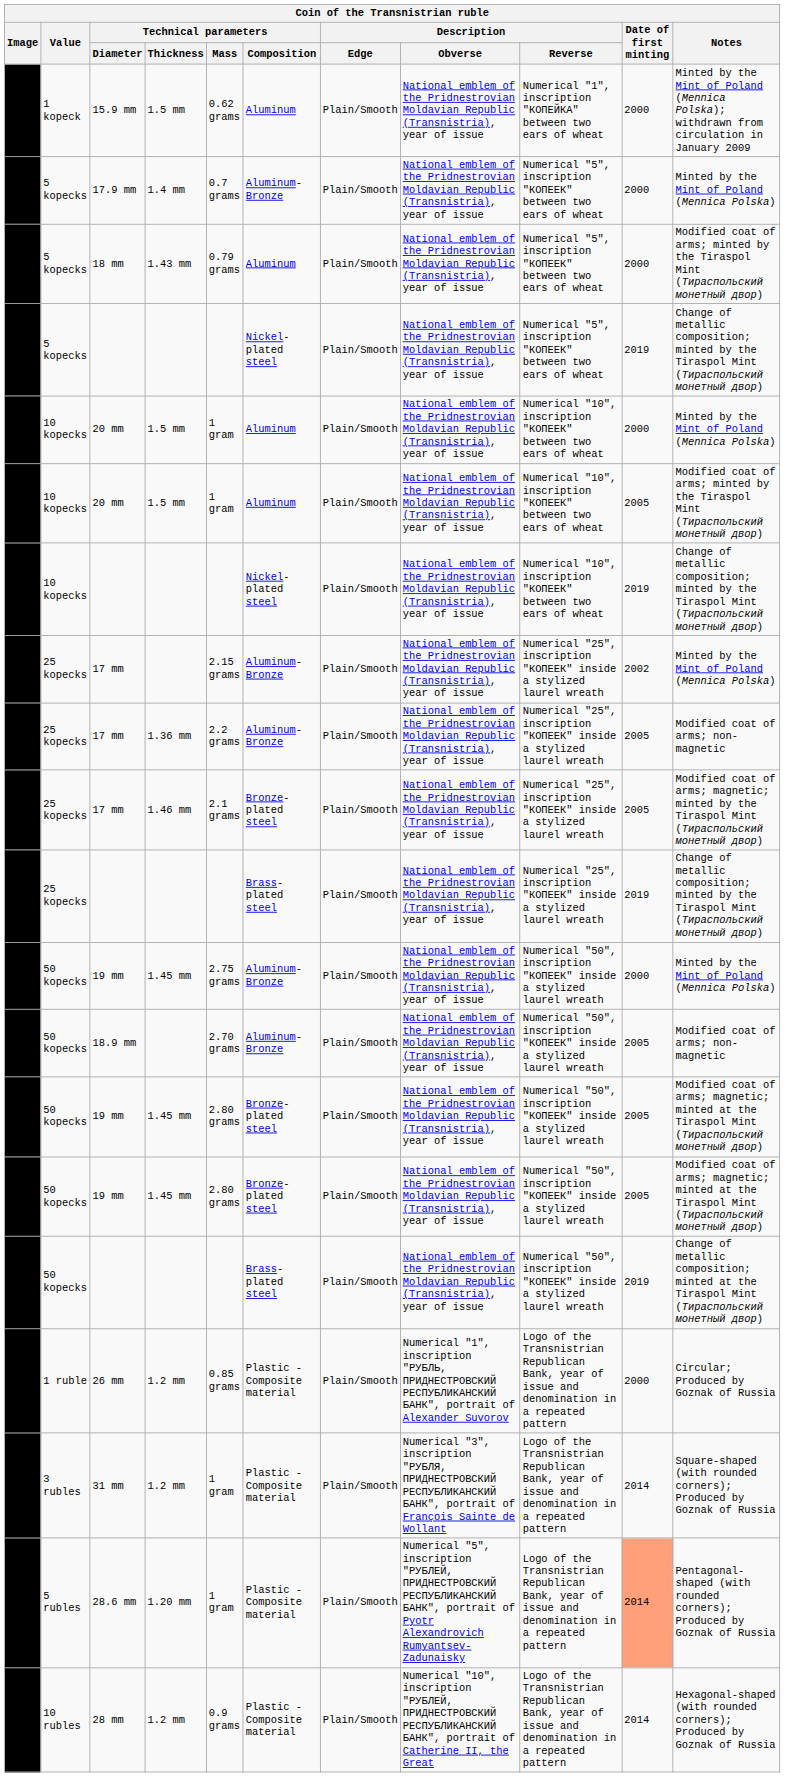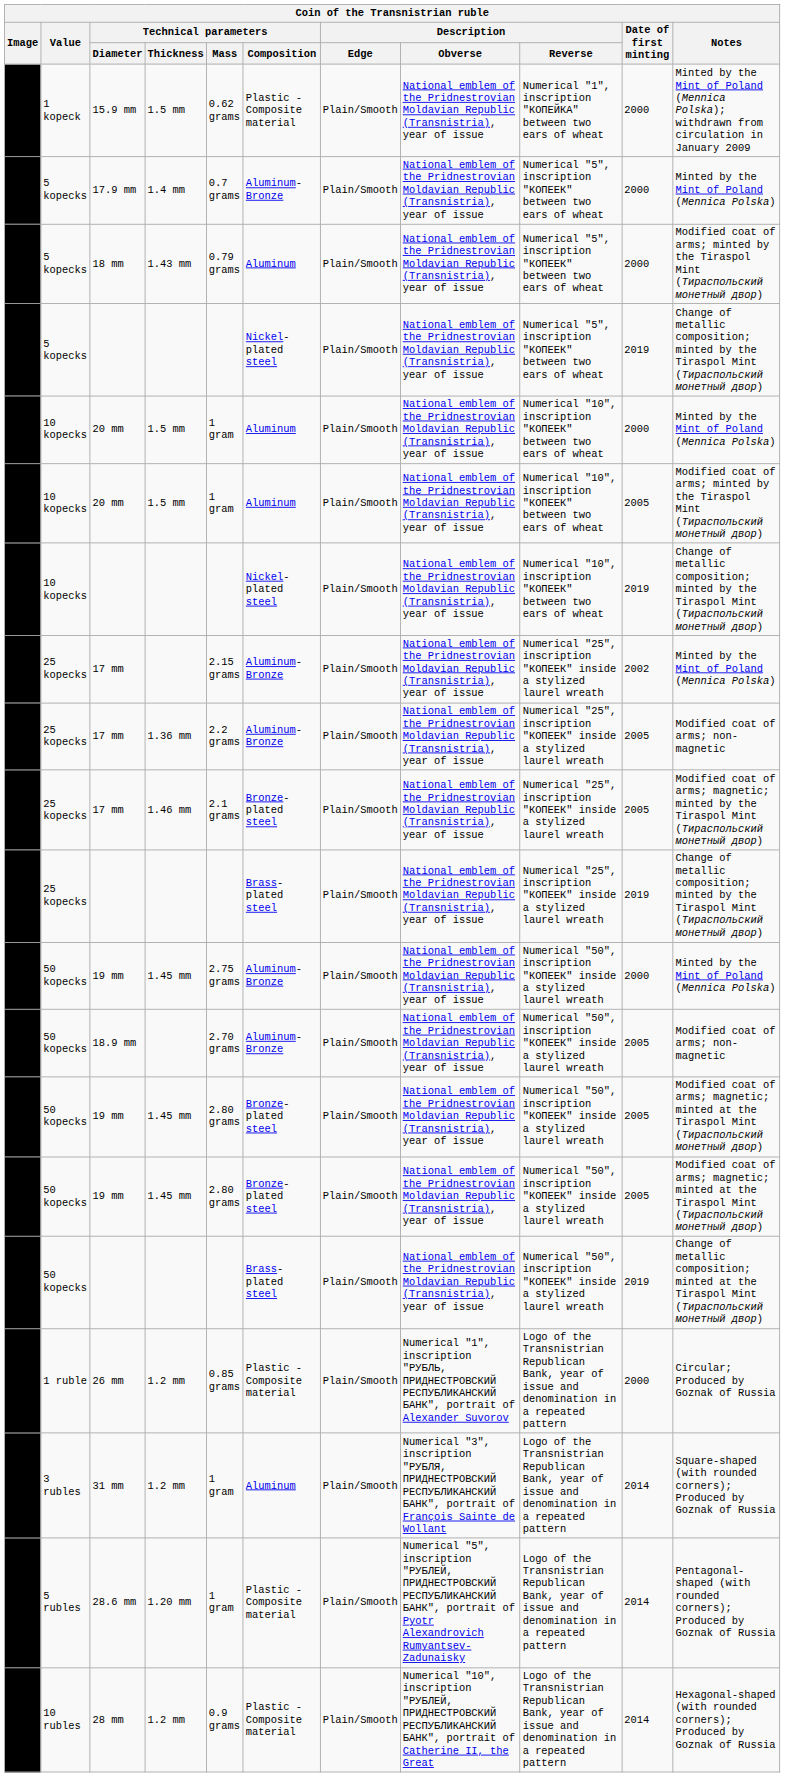 <table class="wikitable" style="font-size: 90%">
 <tr>
 <th colspan="11">Coin of the Transnistrian ruble</th>
 </tr>
 <tr>
 <th rowspan="2">Image</th>
 <th rowspan="2">Value</th>
 <th colspan="4">Technical parameters</th>
 <th colspan="3">Description</th>
 <th rowspan="2">Date of first minting</th>
 <th rowspan="2">Notes</th>
 </tr>
 <tr>
 <th>Diameter</th>
 <th>Thickness</th>
 <th>Mass</th>
 <th>Composition</th>
 <th>Edge</th>
 <th>Obverse</th>
 <th>Reverse</th>
 </tr>
 <tr>
 <td style="text-align:center; background:#000;"></td>
 <td>1 kopeck</td>
 <td>15.9 mm</td>
 <td>1.5 mm</td>
 <td>0.62 grams</td>
-<td><a href='#'>Aluminum</a></td>
+<td>Plastic - Composite material</td>
 <td>Plain/Smooth</td>
 <td><a href='#'>National emblem of the Pridnestrovian Moldavian Republic (Transnistria)</a>, year of issue</td>
 <td>Numerical "1", inscription "КОПЕЙКА" between two ears of wheat</td>
 <td>2000</td>
 <td>Minted by the <a href='#'>Mint of Poland</a> (<em>Mennica Polska</em>); withdrawn from circulation in January 2009</td>
 </tr>
 <tr>
 <td style="text-align:center; background:#000;"></td>
 <td>5 kopecks</td>
 <td>17.9 mm</td>
 <td>1.4 mm</td>
 <td>0.7 grams</td>
 <td><a href='#'>Aluminum</a>-<a href='#'>Bronze</a></td>
 <td>Plain/Smooth</td>
 <td><a href='#'>National emblem of the Pridnestrovian Moldavian Republic (Transnistria)</a>, year of issue</td>
 <td>Numerical "5", inscription "КОПЕЕК" between two ears of wheat</td>
 <td>2000</td>
 <td>Minted by the <a href='#'>Mint of Poland</a> (<em>Mennica Polska</em>)</td>
 </tr>
 <tr>
 <td style="text-align:center; background:#000;"></td>
 <td>5 kopecks</td>
 <td>18 mm</td>
 <td>1.43 mm</td>
 <td>0.79 grams</td>
 <td><a href='#'>Aluminum</a></td>
 <td>Plain/Smooth</td>
 <td><a href='#'>National emblem of the Pridnestrovian Moldavian Republic (Transnistria)</a>, year of issue</td>
 <td>Numerical "5", inscription "КОПЕЕК" between two ears of wheat</td>
 <td>2000</td>
 <td>Modified coat of arms; minted by the Tiraspol Mint (<em>Тираспольский монетный двор</em>)</td>
 </tr>
 <tr>
 <td style="text-align:center; background:#000;"></td>
 <td>5 kopecks</td>
 <td></td>
 <td></td>
 <td></td>
 <td><a href='#'>Nickel</a>-plated <a href='#'>steel</a></td>
 <td>Plain/Smooth</td>
 <td><a href='#'>National emblem of the Pridnestrovian Moldavian Republic (Transnistria)</a>, year of issue</td>
 <td>Numerical "5", inscription "КОПЕЕК" between two ears of wheat</td>
 <td>2019</td>
 <td>Change of metallic composition; minted by the Tiraspol Mint (<em>Тираспольский монетный двор</em>)</td>
 </tr>
 <tr>
 <td style="text-align:center; background:#000;"></td>
 <td>10 kopecks</td>
 <td>20 mm</td>
 <td>1.5 mm</td>
 <td>1 gram</td>
 <td><a href='#'>Aluminum</a></td>
 <td>Plain/Smooth</td>
 <td><a href='#'>National emblem of the Pridnestrovian Moldavian Republic (Transnistria)</a>, year of issue</td>
 <td>Numerical "10", inscription "КОПЕЕК" between two ears of wheat</td>
 <td>2000</td>
 <td>Minted by the <a href='#'>Mint of Poland</a> (<em>Mennica Polska</em>)</td>
 </tr>
 <tr>
 <td style="text-align:center; background:#000;"></td>
 <td>10 kopecks</td>
 <td>20 mm</td>
 <td>1.5 mm</td>
 <td>1 gram</td>
 <td><a href='#'>Aluminum</a></td>
 <td>Plain/Smooth</td>
 <td><a href='#'>National emblem of the Pridnestrovian Moldavian Republic (Transnistria)</a>, year of issue</td>
 <td>Numerical "10", inscription "КОПЕЕК" between two ears of wheat</td>
 <td>2005</td>
 <td>Modified coat of arms; minted by the Tiraspol Mint (<em>Тираспольский монетный двор</em>)</td>
 </tr>
 <tr>
 <td style="text-align:center; background:#000;"></td>
 <td>10 kopecks</td>
 <td></td>
 <td></td>
 <td></td>
 <td><a href='#'>Nickel</a>-plated <a href='#'>steel</a></td>
 <td>Plain/Smooth</td>
 <td><a href='#'>National emblem of the Pridnestrovian Moldavian Republic (Transnistria)</a>, year of issue</td>
 <td>Numerical "10", inscription "КОПЕЕК" between two ears of wheat</td>
 <td>2019</td>
 <td>Change of metallic composition; minted by the Tiraspol Mint (<em>Тираспольский монетный двор</em>)</td>
 </tr>
 <tr>
 <td style="text-align:center; background:#000;"></td>
 <td>25 kopecks</td>
 <td>17 mm</td>
 <td></td>
 <td>2.15 grams</td>
 <td><a href='#'>Aluminum</a>-<a href='#'>Bronze</a></td>
 <td>Plain/Smooth</td>
 <td><a href='#'>National emblem of the Pridnestrovian Moldavian Republic (Transnistria)</a>, year of issue</td>
 <td>Numerical "25", inscription "КОПЕЕК" inside a stylized laurel wreath</td>
 <td>2002</td>
 <td>Minted by the <a href='#'>Mint of Poland</a> (<em>Mennica Polska</em>)</td>
 </tr>
 <tr>
 <td style="text-align:center; background:#000;"></td>
 <td>25 kopecks</td>
 <td>17 mm</td>
 <td>1.36 mm</td>
 <td>2.2 grams</td>
 <td><a href='#'>Aluminum</a>-<a href='#'>Bronze</a></td>
 <td>Plain/Smooth</td>
 <td><a href='#'>National emblem of the Pridnestrovian Moldavian Republic (Transnistria)</a>, year of issue</td>
 <td>Numerical "25", inscription "КОПЕЕК" inside a stylized laurel wreath</td>
 <td>2005</td>
 <td>Modified coat of arms; non-magnetic</td>
 </tr>
 <tr>
 <td style="text-align:center; background:#000;"></td>
 <td>25 kopecks</td>
 <td>17 mm</td>
 <td>1.46 mm</td>
 <td>2.1 grams</td>
 <td><a href='#'>Bronze</a>-plated <a href='#'>steel</a></td>
 <td>Plain/Smooth</td>
 <td><a href='#'>National emblem of the Pridnestrovian Moldavian Republic (Transnistria)</a>, year of issue</td>
 <td>Numerical "25", inscription "КОПЕЕК" inside a stylized laurel wreath</td>
 <td>2005</td>
 <td>Modified coat of arms; magnetic; minted by the Tiraspol Mint (<em>Тираспольский монетный двор</em>)</td>
 </tr>
 <tr>
 <td style="text-align:center; background:#000;"></td>
 <td>25 kopecks</td>
 <td></td>
 <td></td>
 <td></td>
 <td><a href='#'>Brass</a>-plated <a href='#'>steel</a></td>
 <td>Plain/Smooth</td>
 <td><a href='#'>National emblem of the Pridnestrovian Moldavian Republic (Transnistria)</a>, year of issue</td>
 <td>Numerical "25", inscription "КОПЕЕК" inside a stylized laurel wreath</td>
 <td>2019</td>
 <td>Change of metallic composition; minted by the Tiraspol Mint (<em>Тираспольский монетный двор</em>)</td>
 </tr>
 <tr>
 <td style="text-align:center; background:#000;"></td>
 <td>50 kopecks</td>
 <td>19 mm</td>
 <td>1.45 mm</td>
 <td>2.75 grams</td>
 <td><a href='#'>Aluminum</a>-<a href='#'>Bronze</a></td>
 <td>Plain/Smooth</td>
 <td><a href='#'>National emblem of the Pridnestrovian Moldavian Republic (Transnistria)</a>, year of issue</td>
 <td>Numerical "50", inscription "КОПЕЕК" inside a stylized laurel wreath</td>
 <td>2000</td>
 <td>Minted by the <a href='#'>Mint of Poland</a> (<em>Mennica Polska</em>)</td>
 </tr>
 <tr>
 <td style="text-align:center; background:#000;"></td>
 <td>50 kopecks</td>
 <td>18.9 mm</td>
 <td></td>
 <td>2.70 grams</td>
 <td><a href='#'>Aluminum</a>-<a href='#'>Bronze</a></td>
 <td>Plain/Smooth</td>
 <td><a href='#'>National emblem of the Pridnestrovian Moldavian Republic (Transnistria)</a>, year of issue</td>
 <td>Numerical "50", inscription "КОПЕЕК" inside a stylized laurel wreath</td>
 <td>2005</td>
 <td>Modified coat of arms; non-magnetic</td>
 </tr>
 <tr>
 <td style="text-align:center; background:#000;"></td>
 <td>50 kopecks</td>
 <td>19 mm</td>
 <td>1.45 mm</td>
 <td>2.80 grams</td>
 <td><a href='#'>Bronze</a>-plated <a href='#'>steel</a></td>
 <td>Plain/Smooth</td>
 <td><a href='#'>National emblem of the Pridnestrovian Moldavian Republic (Transnistria)</a>, year of issue</td>
 <td>Numerical "50", inscription "КОПЕЕК" inside a stylized laurel wreath</td>
 <td>2005</td>
 <td>Modified coat of arms; magnetic; minted at the Tiraspol Mint (<em>Тираспольский монетный двор</em>)</td>
 </tr>
 <tr>
 <td style="text-align:center; background:#000;"></td>
 <td>50 kopecks</td>
 <td>19 mm</td>
 <td>1.45 mm</td>
 <td>2.80 grams</td>
 <td><a href='#'>Bronze</a>-plated <a href='#'>steel</a></td>
 <td>Plain/Smooth</td>
 <td><a href='#'>National emblem of the Pridnestrovian Moldavian Republic (Transnistria)</a>, year of issue</td>
 <td>Numerical "50", inscription "КОПЕЕК" inside a stylized laurel wreath</td>
 <td>2005</td>
 <td>Modified coat of arms; magnetic; minted at the Tiraspol Mint (<em>Тираспольский монетный двор</em>)</td>
 </tr>
 <tr>
 <td style="text-align:center; background:#000;"></td>
 <td>50 kopecks</td>
 <td></td>
 <td></td>
 <td></td>
 <td><a href='#'>Brass</a>-plated <a href='#'>steel</a></td>
 <td>Plain/Smooth</td>
 <td><a href='#'>National emblem of the Pridnestrovian Moldavian Republic (Transnistria)</a>, year of issue</td>
 <td>Numerical "50", inscription "КОПЕЕК" inside a stylized laurel wreath</td>
 <td>2019</td>
 <td>Change of metallic composition; minted at the Tiraspol Mint (<em>Тираспольский монетный двор</em>)</td>
 </tr>
 <tr>
 <td style="text-align:center; background:#000;"></td>
 <td>1 ruble</td>
 <td>26 mm</td>
 <td>1.2 mm</td>
 <td>0.85 grams</td>
 <td>Plastic - Composite material</td>
 <td>Plain/Smooth</td>
 <td>Numerical "1", inscription "РУБЛЬ, ПРИДНЕСТРОВСКИЙ РЕСПУБЛИКАНСКИЙ БАНК", portrait of <a href='#'>Alexander Suvorov</a></td>
 <td>Logo of the Transnistrian Republican Bank, year of issue and denomination in a repeated pattern</td>
 <td>2000</td>
 <td>Circular; Produced by Goznak of Russia</td>
 </tr>
 <tr>
 <td style="text-align:center; background:#000;"></td>
 <td>3 rubles</td>
 <td>31 mm</td>
 <td>1.2 mm</td>
 <td>1 gram</td>
-<td>Plastic - Composite material</td>
+<td><a href='#'>Aluminum</a></td>
 <td>Plain/Smooth</td>
 <td>Numerical "3", inscription "РУБЛЯ, ПРИДНЕСТРОВСКИЙ РЕСПУБЛИКАНСКИЙ БАНК", portrait of <a href='#'>François Sainte de Wollant</a></td>
 <td>Logo of the Transnistrian Republican Bank, year of issue and denomination in a repeated pattern</td>
 <td>2014</td>
 <td>Square-shaped (with rounded corners); Produced by Goznak of Russia</td>
 </tr>
 <tr>
 <td style="text-align:center; background:#000;"></td>
 <td>5 rubles</td>
 <td>28.6 mm</td>
 <td>1.20 mm</td>
 <td>1 gram</td>
 <td>Plastic - Composite material</td>
 <td>Plain/Smooth</td>
 <td>Numerical "5", inscription "РУБЛЕЙ, ПРИДНЕСТРОВСКИЙ РЕСПУБЛИКАНСКИЙ БАНК", portrait of <a href='#'>Pyotr Alexandrovich Rumyantsev-Zadunaisky</a></td>
 <td>Logo of the Transnistrian Republican Bank, year of issue and denomination in a repeated pattern</td>
-<td style="background: lightsalmon;">2014</td>
+<td>2014</td>
 <td>Pentagonal-shaped (with rounded corners); Produced by Goznak of Russia</td>
 </tr>
 <tr>
 <td style="text-align:center; background:#000;"></td>
 <td>10 rubles</td>
 <td>28 mm</td>
 <td>1.2 mm</td>
 <td>0.9 grams</td>
 <td>Plastic - Composite material</td>
 <td>Plain/Smooth</td>
 <td>Numerical "10", inscription "РУБЛЕЙ, ПРИДНЕСТРОВСКИЙ РЕСПУБЛИКАНСКИЙ БАНК", portrait of <a href='#'>Catherine II, the Great</a></td>
 <td>Logo of the Transnistrian Republican Bank, year of issue and denomination in a repeated pattern</td>
 <td>2014</td>
 <td>Hexagonal-shaped (with rounded corners); Produced by Goznak of Russia</td>
 </tr>
 </table>
